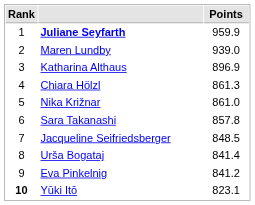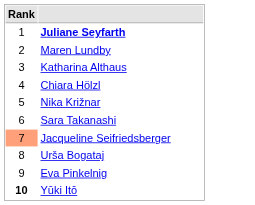 <table cellspacing="1" cellpadding="3" style="border:1px solid #AAAAAA;font-size:86%">
 <tr style="background-color: #E4E4E4;">
 <th style="border-bottom:1px solid #AAAAAA; width: 10px;">Rank</th>
 <th style="border-bottom:1px solid #AAAAAA; width: 200px;"></th>
-<th style="border-bottom:1px solid #AAAAAA; width: 50px;">Points</th>
 </tr>
 <tr>
 <td align=center>1</td>
 <td> <strong><a href='#'>Juliane Seyfarth</a></strong></td>
-<td align=center>959.9</td>
 </tr>
 <tr>
 <td align=center>2</td>
 <td> <a href='#'>Maren Lundby</a></td>
-<td align=center>939.0</td>
 </tr>
 <tr>
 <td align=center>3</td>
 <td> <a href='#'>Katharina Althaus</a></td>
-<td align=center>896.9</td>
 </tr>
 <tr>
 <td align=center>4</td>
 <td> <a href='#'>Chiara Hölzl</a></td>
-<td align=center>861.3</td>
 </tr>
 <tr>
 <td align=center>5</td>
 <td> <a href='#'>Nika Križnar</a></td>
-<td align=center>861.0</td>
 </tr>
 <tr>
 <td align=center>6</td>
 <td> <a href='#'>Sara Takanashi</a></td>
-<td align=center>857.8</td>
 </tr>
 <tr>
-<td align=center>7</td>
+<td align=center style="background: lightsalmon;">7</td>
 <td> <a href='#'>Jacqueline Seifriedsberger</a></td>
-<td align=center>848.5</td>
 </tr>
 <tr>
 <td align=center>8</td>
 <td> <a href='#'>Urša Bogataj</a></td>
-<td align=center>841.4</td>
 </tr>
 <tr>
 <td align=center>9</td>
 <td> <a href='#'>Eva Pinkelnig</a></td>
-<td align=center>841.2</td>
 </tr>
 <tr>
 <td align=center><strong>10</strong></td>
 <td> <a href='#'>Yūki Itō</a></td>
-<td align=center>823.1</td>
 </tr>
 </table>
